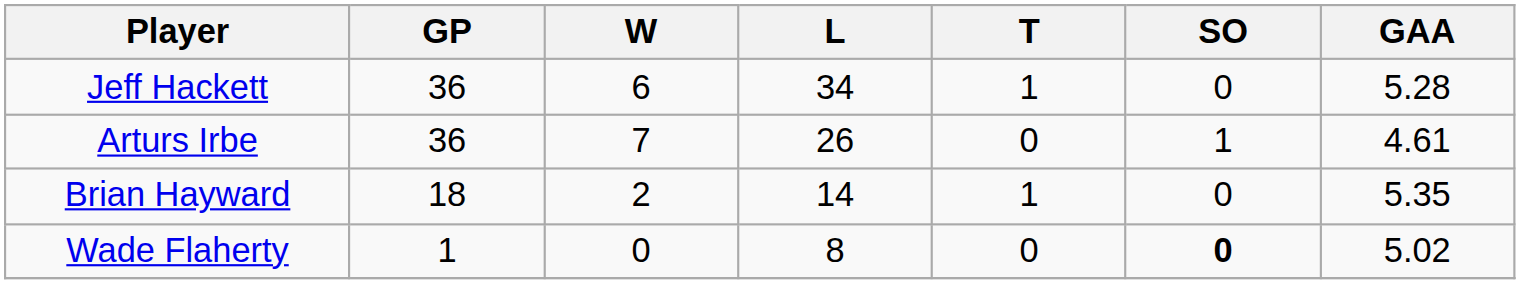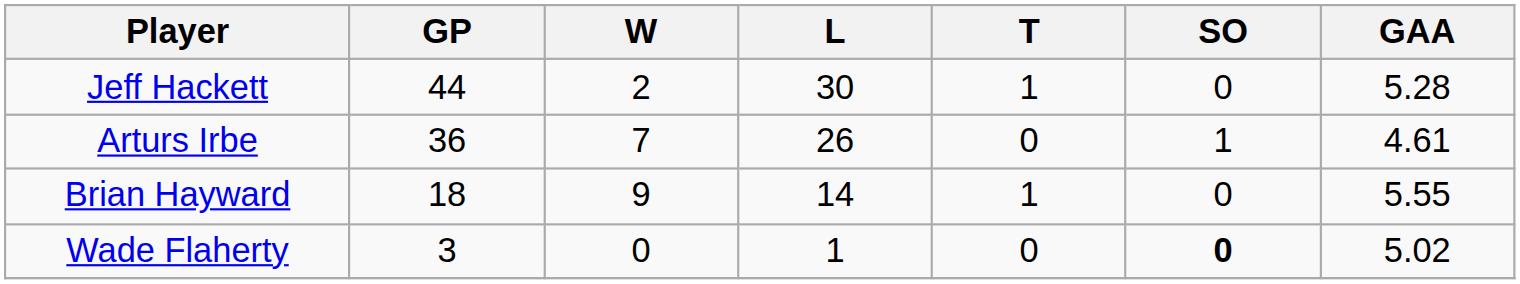 <table class="wikitable sortable">
 <tr>
 <th bgcolor="#DDDDFF" width="16%">Player</th>
 <th bgcolor="#DDDDFF" width="9%">GP</th>
 <th bgcolor="#DDDDFF" width="9%">W</th>
 <th bgcolor="#DDDDFF" width="9%">L</th>
 <th bgcolor="#DDDDFF" width="9%">T</th>
 <th bgcolor="#DDDDFF" width="9%">SO</th>
 <th bgcolor="#DDDDFF" width="9%">GAA</th>
 </tr>
 <tr align="center">
 <td><a href='#'>Jeff Hackett</a></td>
-<td>36</td>
-<td>6</td>
-<td>34</td>
+<td>44</td>
+<td>2</td>
+<td>30</td>
 <td>1</td>
 <td>0</td>
 <td>5.28</td>
 </tr>
 <tr align="center">
 <td><a href='#'>Arturs Irbe</a></td>
 <td>36</td>
 <td>7</td>
 <td>26</td>
 <td>0</td>
 <td>1</td>
 <td>4.61</td>
 </tr>
 <tr align="center">
 <td><a href='#'>Brian Hayward</a></td>
 <td>18</td>
-<td>2</td>
+<td>9</td>
 <td>14</td>
 <td>1</td>
 <td>0</td>
-<td>5.35</td>
+<td>5.55</td>
 </tr>
 <tr align="center">
 <td><a href='#'>Wade Flaherty</a></td>
+<td>3</td>
+<td>0</td>
 <td>1</td>
-<td>0</td>
-<td>8</td>
 <td>0</td>
 <td><strong>0</strong></td>
 <td>5.02</td>
 </tr>
 <tr align="center">
 </tr>
 </table>
